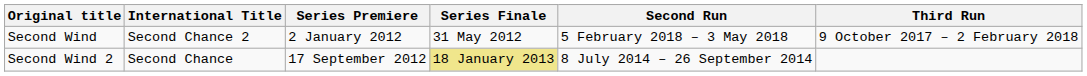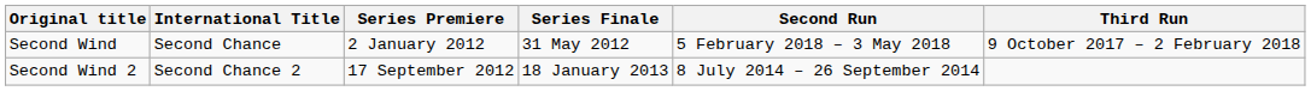 <table class="wikitable">
 <tr>
 <th>Original title</th>
 <th>International Title</th>
 <th>Series Premiere</th>
 <th>Series Finale</th>
 <th>Second Run</th>
 <th>Third Run</th>
 </tr>
 <tr>
 <td>Second Wind</td>
-<td>Second Chance 2</td>
+<td>Second Chance</td>
 <td>2 January 2012</td>
 <td>31 May 2012</td>
 <td>5 February 2018 – 3 May 2018</td>
 <td>9 October 2017 – 2 February 2018</td>
 </tr>
 <tr>
 <td>Second Wind 2</td>
-<td>Second Chance</td>
+<td>Second Chance 2</td>
 <td>17 September 2012</td>
-<td style="background: khaki;">18 January 2013</td>
+<td>18 January 2013</td>
 <td>8 July 2014 – 26 September 2014</td>
 </tr>
 </table>
